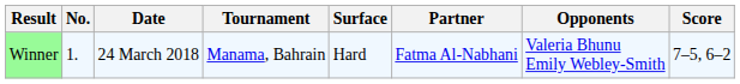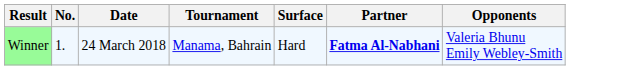 <table class="sortable wikitable" style=font-size:97%>
 <tr>
 <th>Result</th>
 <th>No.</th>
 <th>Date</th>
 <th>Tournament</th>
 <th>Surface</th>
 <th>Partner</th>
 <th>Opponents</th>
-<th>Score</th>
 </tr>
 <tr bgcolor="#f0f8ff">
 <td bgcolor="98FB98">Winner</td>
 <td>1.</td>
 <td>24 March 2018</td>
 <td><a href='#'>Manama</a>, Bahrain</td>
 <td>Hard</td>
-<td> <a href='#'>Fatma Al-Nabhani</a></td>
+<td><strong> <a href='#'>Fatma Al-Nabhani</a></strong></td>
 <td> <a href='#'>Valeria Bhunu</a> <br>  <a href='#'>Emily Webley-Smith</a></td>
-<td>7–5, 6–2</td>
 </tr>
 </table>
